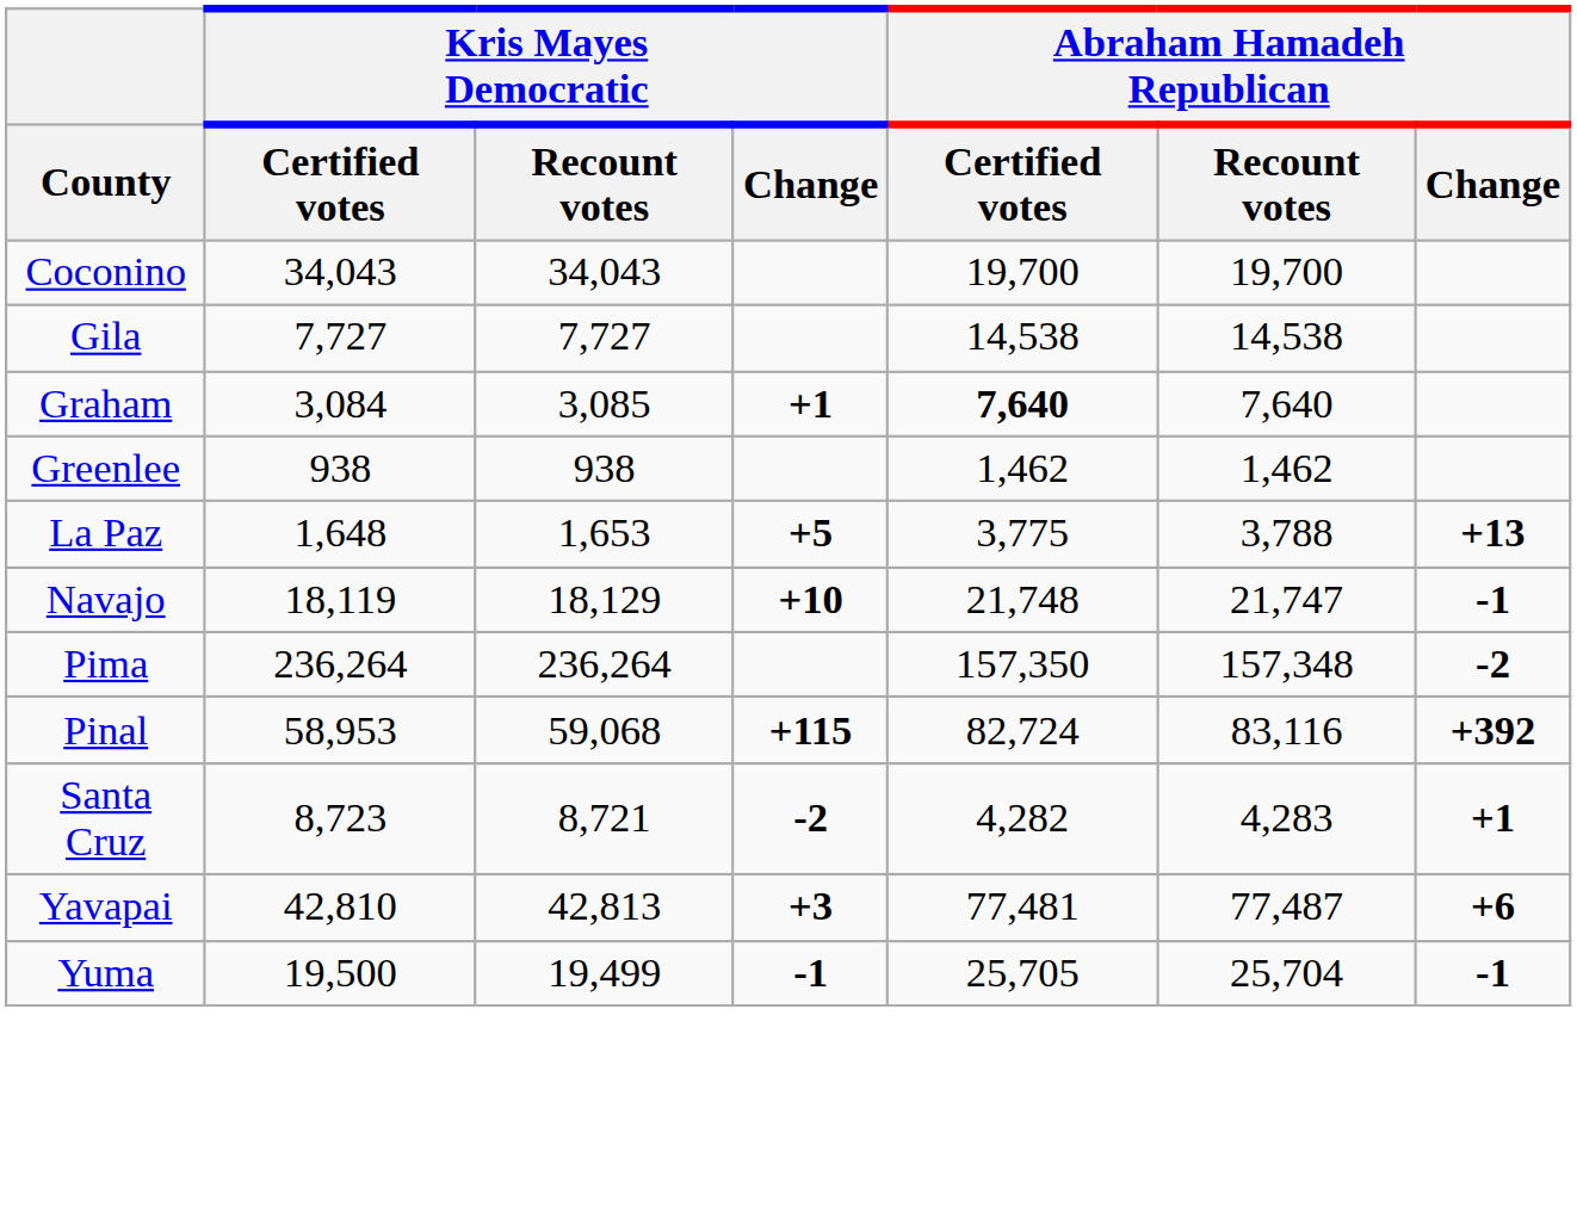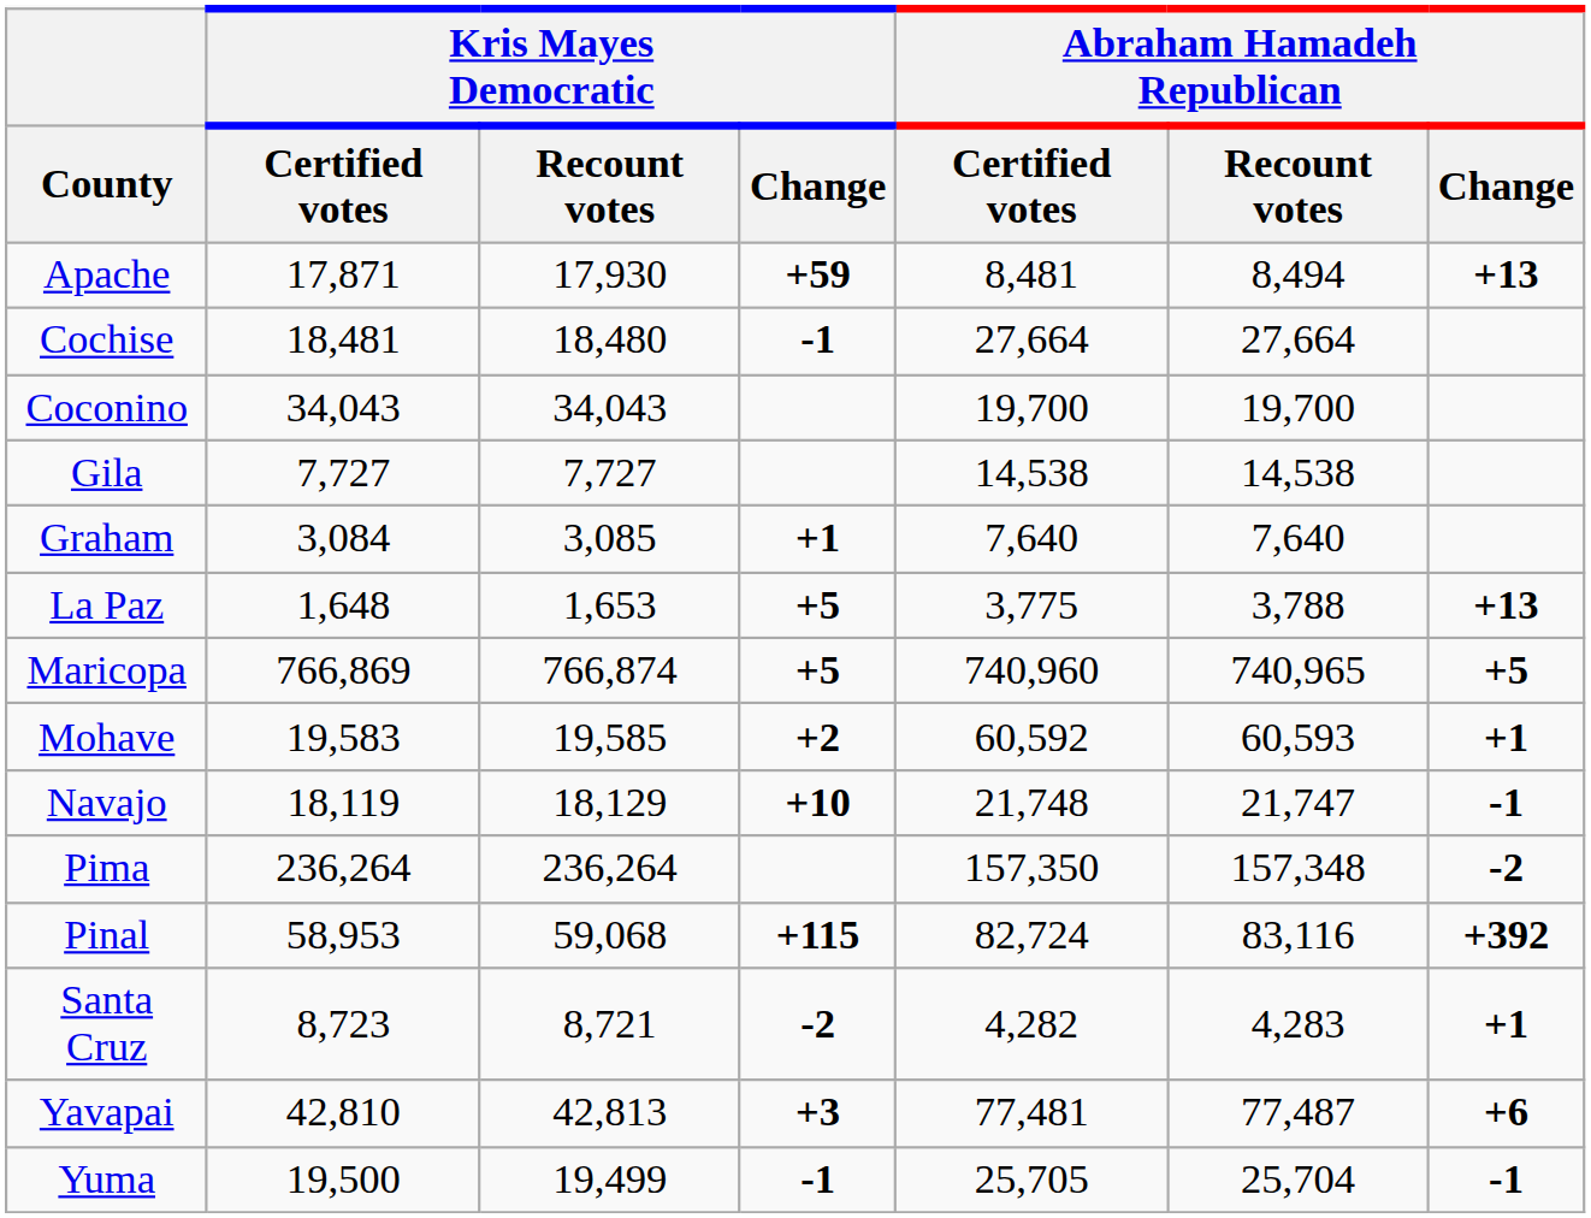 <table class="wikitable sortable" style="text-align:center">
 <tr>
 <th></th>
 <th colspan="3" style="border-top:solid #00f 3px; border-bottom:solid #00f 3px;"><a href='#'>Kris Mayes</a><br><a href='#'>Democratic</a></th>
 <th colspan="3" style="border-top:solid #f00 3px; border-bottom:solid #f00 3px;"><a href='#'>Abraham Hamadeh</a><br><a href='#'>Republican</a></th>
 </tr>
 <tr>
 <th style="text-align:center;">County</th>
 <th style="text-align:center;" data-sort-type="number">Certified votes</th>
 <th style="text-align:center;" data-sort-type="number">Recount votes</th>
 <th style="text-align:center;" data-sort-type="number">Change</th>
 <th style="text-align:center;" data-sort-type="number">Certified votes</th>
 <th style="text-align:center;" data-sort-type="number">Recount votes</th>
 <th style="text-align:center;" data-sort-type="number">Change</th>
+</tr>
+<tr>
+<td><a href='#'>Apache</a></td>
+<td>17,871</td>
+<td>17,930</td>
+<td><span><strong>+59</strong></span></td>
+<td>8,481</td>
+<td>8,494</td>
+<td><span><strong>+13</strong></span></td>
+</tr>
+<tr>
+<td><a href='#'>Cochise</a></td>
+<td>18,481</td>
+<td>18,480</td>
+<td><span><strong>-1</strong></span></td>
+<td>27,664</td>
+<td>27,664</td>
+<td></td>
 </tr>
 <tr>
 <td><a href='#'>Coconino</a></td>
 <td>34,043</td>
 <td>34,043</td>
 <td></td>
 <td>19,700</td>
 <td>19,700</td>
 <td></td>
 </tr>
 <tr>
 <td><a href='#'>Gila</a></td>
 <td>7,727</td>
 <td>7,727</td>
 <td></td>
 <td>14,538</td>
 <td>14,538</td>
 <td></td>
 </tr>
 <tr>
 <td><a href='#'>Graham</a></td>
 <td>3,084</td>
 <td>3,085</td>
 <td><span><strong>+1</strong></span></td>
-<td><strong>7,640</strong></td>
 <td>7,640</td>
-<td></td>
-</tr>
-<tr>
-<td><a href='#'>Greenlee</a></td>
-<td>938</td>
-<td>938</td>
-<td></td>
-<td>1,462</td>
-<td>1,462</td>
+<td>7,640</td>
 <td></td>
 </tr>
 <tr>
 <td><a href='#'>La Paz</a></td>
 <td>1,648</td>
 <td>1,653</td>
 <td><span><strong>+5</strong></span></td>
 <td>3,775</td>
 <td>3,788</td>
 <td><span><strong>+13</strong></span></td>
+</tr>
+<tr>
+<td><a href='#'>Maricopa</a></td>
+<td>766,869</td>
+<td>766,874</td>
+<td><span><strong>+5</strong></span></td>
+<td>740,960</td>
+<td>740,965</td>
+<td><span><strong>+5</strong></span></td>
+</tr>
+<tr>
+<td><a href='#'>Mohave</a></td>
+<td>19,583</td>
+<td>19,585</td>
+<td><span><strong>+2</strong></span></td>
+<td>60,592</td>
+<td>60,593</td>
+<td><span><strong>+1</strong></span></td>
 </tr>
 <tr>
 <td><a href='#'>Navajo</a></td>
 <td>18,119</td>
 <td>18,129</td>
 <td><span><strong>+10</strong></span></td>
 <td>21,748</td>
 <td>21,747</td>
 <td><span><strong>-1</strong></span></td>
 </tr>
 <tr>
 <td><a href='#'>Pima</a></td>
 <td>236,264</td>
 <td>236,264</td>
 <td></td>
 <td>157,350</td>
 <td>157,348</td>
 <td><span><strong>-2</strong></span></td>
 </tr>
 <tr>
 <td><a href='#'>Pinal</a></td>
 <td>58,953</td>
 <td>59,068</td>
 <td><span><strong>+115</strong></span></td>
 <td>82,724</td>
 <td>83,116</td>
 <td><span><strong>+392</strong></span></td>
 </tr>
 <tr>
 <td><a href='#'>Santa Cruz</a></td>
 <td>8,723</td>
 <td>8,721</td>
 <td><span><strong>-2</strong></span></td>
 <td>4,282</td>
 <td>4,283</td>
 <td><span><strong>+1</strong></span></td>
 </tr>
 <tr>
 <td><a href='#'>Yavapai</a></td>
 <td>42,810</td>
 <td>42,813</td>
 <td><span><strong>+3</strong></span></td>
 <td>77,481</td>
 <td>77,487</td>
 <td><span><strong>+6</strong></span></td>
 </tr>
 <tr>
 <td><a href='#'>Yuma</a></td>
 <td>19,500</td>
 <td>19,499</td>
 <td><span><strong>-1</strong></span></td>
 <td>25,705</td>
 <td>25,704</td>
 <td><span><strong>-1</strong></span></td>
 </tr>
 </table>
